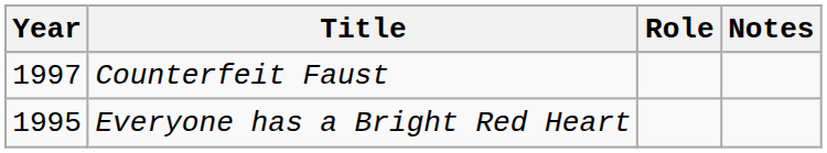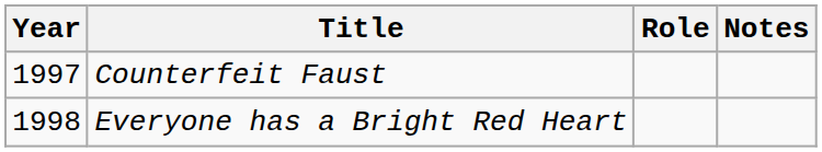 <table class="wikitable sortable">
 <tr>
 <th>Year</th>
 <th>Title</th>
 <th>Role</th>
 <th class="unsortable">Notes</th>
 </tr>
 <tr>
 <td>1997</td>
 <td><em>Counterfeit Faust</em></td>
 <td></td>
 <td></td>
 </tr>
 <tr>
-<td>1995</td>
+<td>1998</td>
 <td><em>Everyone has a Bright Red Heart</em></td>
 <td></td>
 <td></td>
 </tr>
 </table>
